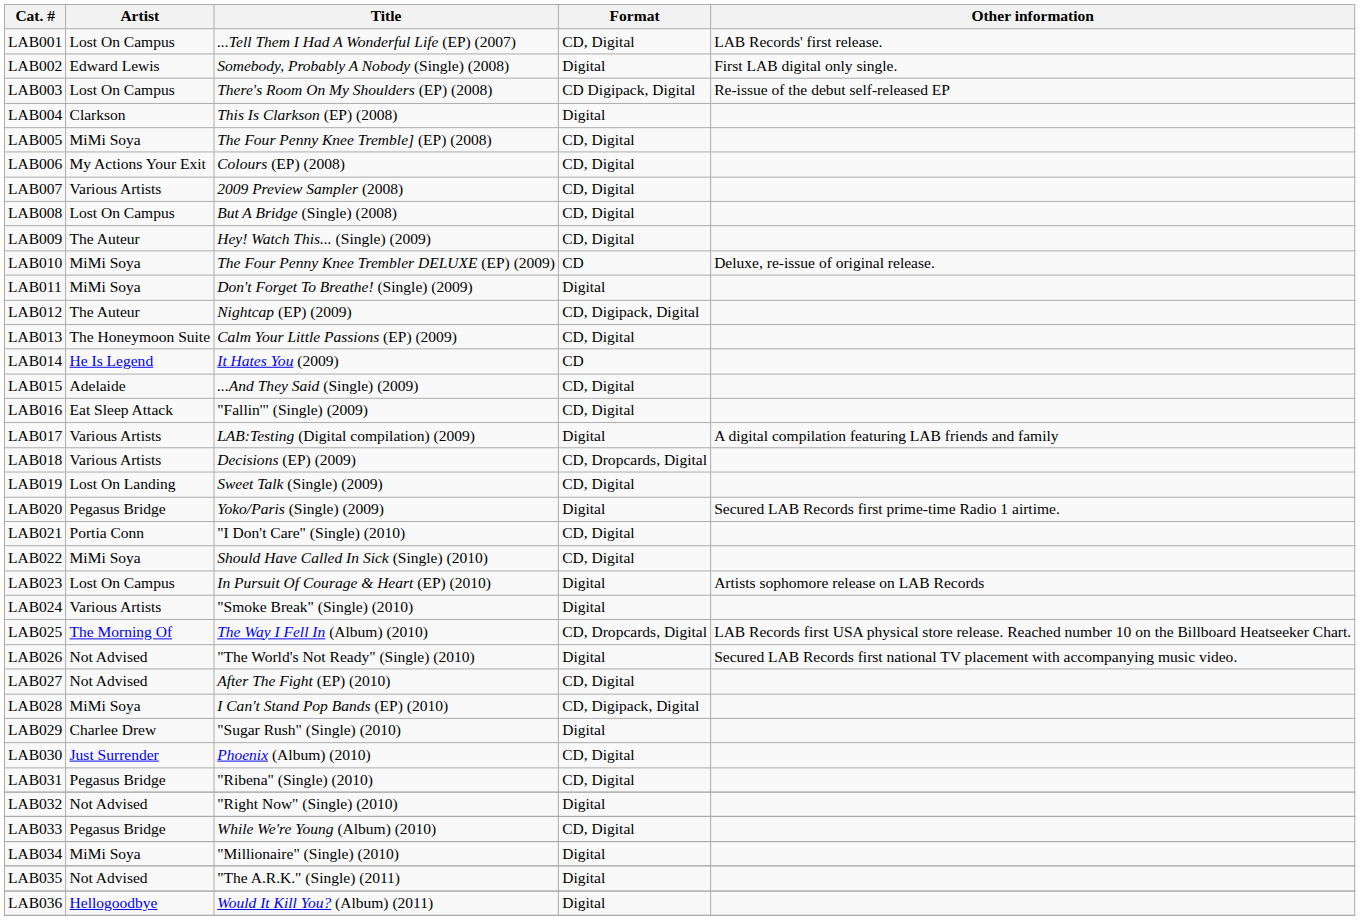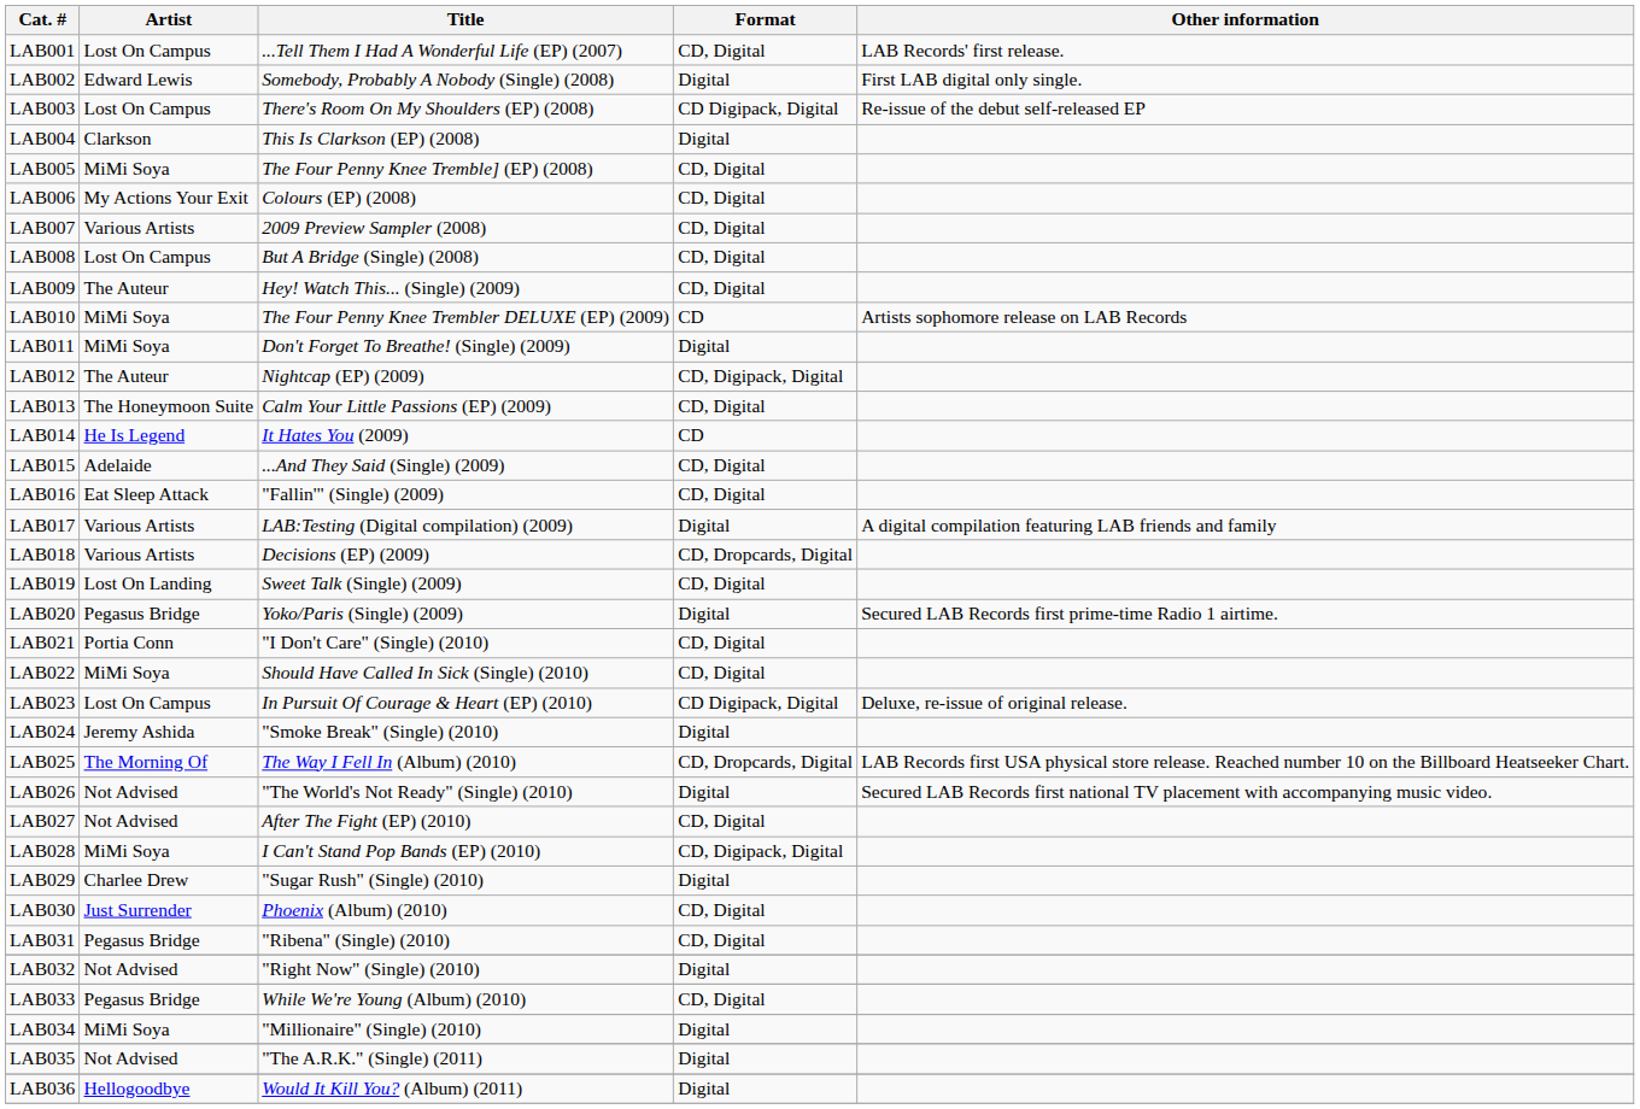 <table class="wikitable" border="1">
 <tr>
 <th>Cat. #</th>
 <th>Artist</th>
 <th>Title</th>
 <th>Format</th>
 <th>Other information</th>
 </tr>
 <tr>
 <td>LAB001</td>
 <td>Lost On Campus</td>
 <td><em>...Tell Them I Had A Wonderful Life</em> (EP) (2007)</td>
 <td>CD, Digital</td>
 <td>LAB Records' first release.</td>
 </tr>
 <tr>
 <td>LAB002</td>
 <td>Edward Lewis</td>
 <td><em>Somebody, Probably A Nobody</em> (Single) (2008)</td>
 <td>Digital</td>
 <td>First LAB digital only single.</td>
 </tr>
 <tr>
 <td>LAB003</td>
 <td>Lost On Campus</td>
 <td><em>There's Room On My Shoulders</em> (EP) (2008)</td>
 <td>CD Digipack, Digital</td>
 <td>Re-issue of the debut self-released EP</td>
 </tr>
 <tr>
 <td>LAB004</td>
 <td>Clarkson</td>
 <td><em>This Is Clarkson</em> (EP) (2008)</td>
 <td>Digital</td>
 <td></td>
 </tr>
 <tr>
 <td>LAB005</td>
 <td>MiMi Soya</td>
 <td><em>The Four Penny Knee Tremble]</em> (EP) (2008)</td>
 <td>CD, Digital</td>
 <td></td>
 </tr>
 <tr>
 <td>LAB006</td>
 <td>My Actions Your Exit</td>
 <td><em>Colours</em> (EP) (2008)</td>
 <td>CD, Digital</td>
 <td></td>
 </tr>
 <tr>
 <td>LAB007</td>
 <td>Various Artists</td>
 <td><em>2009 Preview Sampler</em> (2008)</td>
 <td>CD, Digital</td>
 <td></td>
 </tr>
 <tr>
 <td>LAB008</td>
 <td>Lost On Campus</td>
 <td><em>But A Bridge</em> (Single) (2008)</td>
 <td>CD, Digital</td>
 <td></td>
 </tr>
 <tr>
 <td>LAB009</td>
 <td>The Auteur</td>
 <td><em>Hey! Watch This...</em> (Single) (2009)</td>
 <td>CD, Digital</td>
 <td></td>
 </tr>
 <tr>
 <td>LAB010</td>
 <td>MiMi Soya</td>
 <td><em>The Four Penny Knee Trembler DELUXE</em> (EP) (2009)</td>
 <td>CD</td>
-<td>Deluxe, re-issue of original release.</td>
+<td>Artists sophomore release on LAB Records</td>
 </tr>
 <tr>
 <td>LAB011</td>
 <td>MiMi Soya</td>
 <td><em>Don't Forget To Breathe!</em> (Single) (2009)</td>
 <td>Digital</td>
 <td></td>
 </tr>
 <tr>
 <td>LAB012</td>
 <td>The Auteur</td>
 <td><em>Nightcap</em> (EP) (2009)</td>
 <td>CD, Digipack, Digital</td>
 <td></td>
 </tr>
 <tr>
 <td>LAB013</td>
 <td>The Honeymoon Suite</td>
 <td><em>Calm Your Little Passions</em> (EP) (2009)</td>
 <td>CD, Digital</td>
 <td></td>
 </tr>
 <tr>
 <td>LAB014</td>
 <td><a href='#'>He Is Legend</a></td>
 <td><em><a href='#'>It Hates You</a></em> (2009)</td>
 <td>CD</td>
 <td></td>
 </tr>
 <tr>
 <td>LAB015</td>
 <td>Adelaide</td>
 <td><em>...And They Said</em> (Single) (2009)</td>
 <td>CD, Digital</td>
 <td></td>
 </tr>
 <tr>
 <td>LAB016</td>
 <td>Eat Sleep Attack</td>
 <td>"Fallin'" (Single) (2009)</td>
 <td>CD, Digital</td>
 <td></td>
 </tr>
 <tr>
 <td>LAB017</td>
 <td>Various Artists</td>
 <td><em>LAB:Testing</em> (Digital compilation) (2009)</td>
 <td>Digital</td>
 <td>A digital compilation featuring LAB friends and family</td>
 </tr>
 <tr>
 <td>LAB018</td>
 <td>Various Artists</td>
 <td><em>Decisions</em> (EP) (2009)</td>
 <td>CD, Dropcards, Digital</td>
 <td></td>
 </tr>
 <tr>
 <td>LAB019</td>
 <td>Lost On Landing</td>
 <td><em>Sweet Talk</em> (Single) (2009)</td>
 <td>CD, Digital</td>
 <td></td>
 </tr>
 <tr>
 <td>LAB020</td>
 <td>Pegasus Bridge</td>
 <td><em>Yoko/Paris</em> (Single) (2009)</td>
 <td>Digital</td>
 <td>Secured LAB Records first prime-time Radio 1 airtime.</td>
 </tr>
 <tr>
 <td>LAB021</td>
 <td>Portia Conn</td>
 <td>"I Don't Care" (Single) (2010)</td>
 <td>CD, Digital</td>
 <td></td>
 </tr>
 <tr>
 <td>LAB022</td>
 <td>MiMi Soya</td>
 <td><em>Should Have Called In Sick</em> (Single) (2010)</td>
 <td>CD, Digital</td>
 <td></td>
 </tr>
 <tr>
 <td>LAB023</td>
 <td>Lost On Campus</td>
 <td><em>In Pursuit Of Courage & Heart</em> (EP) (2010)</td>
-<td>Digital</td>
-<td>Artists sophomore release on LAB Records</td>
+<td>CD Digipack, Digital</td>
+<td>Deluxe, re-issue of original release.</td>
 </tr>
 <tr>
 <td>LAB024</td>
-<td>Various Artists</td>
+<td>Jeremy Ashida</td>
 <td>"Smoke Break" (Single) (2010)</td>
 <td>Digital</td>
 <td></td>
 </tr>
 <tr>
 <td>LAB025</td>
 <td><a href='#'>The Morning Of</a></td>
 <td><em><a href='#'>The Way I Fell In</a></em> (Album) (2010)</td>
 <td>CD, Dropcards, Digital</td>
 <td>LAB Records first USA physical store release. Reached number 10 on the Billboard Heatseeker Chart.</td>
 </tr>
 <tr>
 <td>LAB026</td>
 <td>Not Advised</td>
 <td>"The World's Not Ready" (Single) (2010)</td>
 <td>Digital</td>
 <td>Secured LAB Records first national TV placement with accompanying music video.</td>
 </tr>
 <tr>
 <td>LAB027</td>
 <td>Not Advised</td>
 <td><em>After The Fight</em> (EP) (2010)</td>
 <td>CD, Digital</td>
 <td></td>
 </tr>
 <tr>
 <td>LAB028</td>
 <td>MiMi Soya</td>
 <td><em>I Can't Stand Pop Bands</em> (EP) (2010)</td>
 <td>CD, Digipack, Digital</td>
 <td></td>
 </tr>
 <tr>
 <td>LAB029</td>
 <td>Charlee Drew</td>
 <td>"Sugar Rush" (Single) (2010)</td>
 <td>Digital</td>
 <td></td>
 </tr>
 <tr>
 <td>LAB030</td>
 <td><a href='#'>Just Surrender</a></td>
 <td><em><a href='#'>Phoenix</a></em> (Album) (2010)</td>
 <td>CD, Digital</td>
 <td></td>
 </tr>
 <tr>
 <td>LAB031</td>
 <td>Pegasus Bridge</td>
 <td>"Ribena" (Single) (2010)</td>
 <td>CD, Digital</td>
 <td></td>
 </tr>
 <tr>
 </tr>
 <tr>
 <td>LAB032</td>
 <td>Not Advised</td>
 <td>"Right Now" (Single) (2010)</td>
 <td>Digital</td>
 <td></td>
 </tr>
 <tr>
 </tr>
 <tr>
 <td>LAB033</td>
 <td>Pegasus Bridge</td>
 <td><em>While We're Young</em> (Album) (2010)</td>
 <td>CD, Digital</td>
 <td></td>
 </tr>
 <tr>
 </tr>
 <tr>
 <td>LAB034</td>
 <td>MiMi Soya</td>
 <td>"Millionaire" (Single) (2010)</td>
 <td>Digital</td>
 <td></td>
 </tr>
 <tr>
 </tr>
 <tr>
 <td>LAB035</td>
 <td>Not Advised</td>
 <td>"The A.R.K." (Single) (2011)</td>
 <td>Digital</td>
 <td></td>
 </tr>
 <tr>
 </tr>
 <tr>
 <td>LAB036</td>
 <td><a href='#'>Hellogoodbye</a></td>
 <td><em><a href='#'>Would It Kill You?</a></em> (Album) (2011)</td>
 <td>Digital</td>
 <td></td>
 </tr>
 <tr>
 </tr>
 </table>
